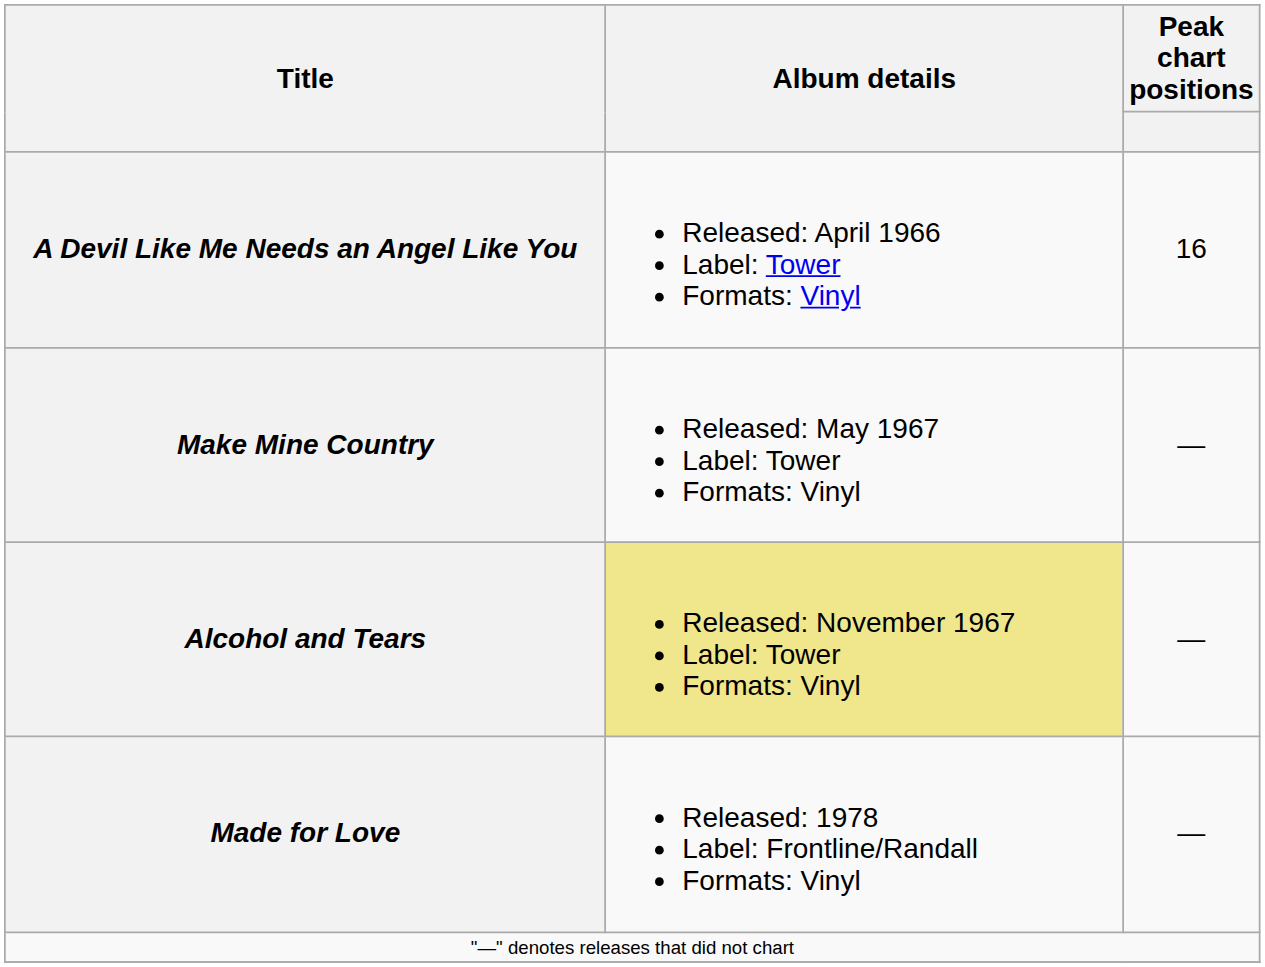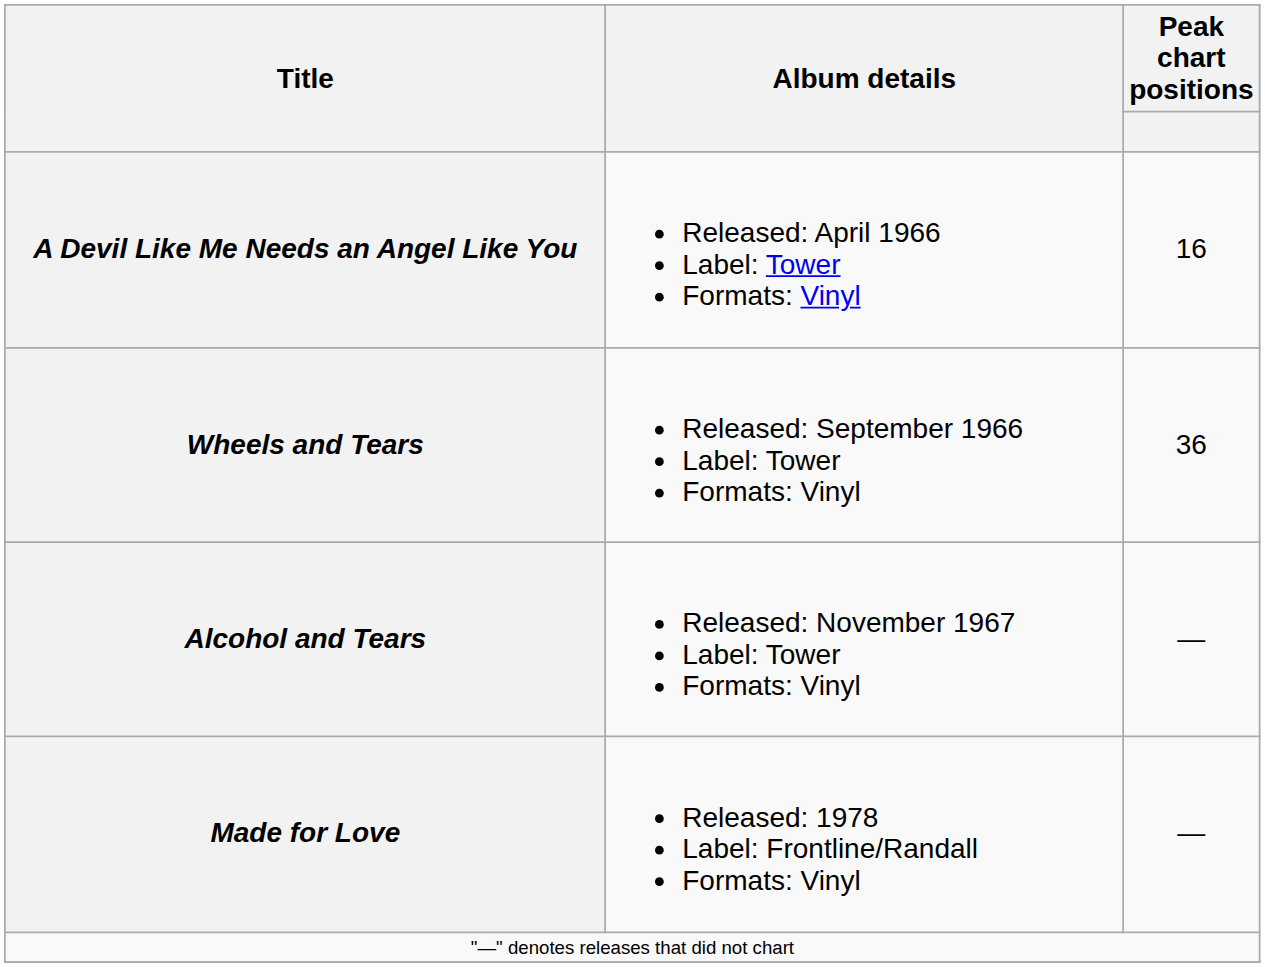 <table class="wikitable plainrowheaders" style="text-align:center;" border="1">
 <tr>
 <th scope="col" rowspan="2" style="width:21em;">Title</th>
 <th scope="col" rowspan="2" style="width:18em;">Album details</th>
 <th scope="col" colspan="1">Peak<br>chart<br>positions</th>
 </tr>
 <tr>
 <th scope="col" style="width:3em;font-size:90%;"><a href='#'></a><br></th>
 </tr>
 <tr>
 <th scope="row"><em>A Devil Like Me Needs an Angel Like You</em><br></th>
 <td align="left"><br><ul><li>Released: April 1966</li><li>Label: <a href='#'>Tower</a></li><li>Formats: <a href='#'>Vinyl</a></li></ul></td>
 <td>16</td>
 </tr>
 <tr>
-<th scope="row"><em>Make Mine Country</em></th>
-<td align="left"><br><ul><li>Released: May 1967</li><li>Label: Tower</li><li>Formats: Vinyl</li></ul></td>
-<td>—</td>
+<th scope="row"><em>Wheels and Tears</em></th>
+<td align="left"><br><ul><li>Released: September 1966</li><li>Label: Tower</li><li>Formats: Vinyl</li></ul></td>
+<td>36</td>
 </tr>
 <tr>
 <th scope="row"><em>Alcohol and Tears</em></th>
-<td align="left" style="background: khaki;"><br><ul><li>Released: November 1967</li><li>Label: Tower</li><li>Formats: Vinyl</li></ul></td>
+<td align="left"><br><ul><li>Released: November 1967</li><li>Label: Tower</li><li>Formats: Vinyl</li></ul></td>
 <td>—</td>
 </tr>
 <tr>
 <th scope="row"><em>Made for Love</em></th>
 <td align="left"><br><ul><li>Released: 1978</li><li>Label: Frontline/Randall</li><li>Formats: Vinyl</li></ul></td>
 <td>—</td>
 </tr>
 <tr>
 <td colspan="3" style="font-size:8pt">"—" denotes releases that did not chart</td>
 </tr>
 <tr>
 </tr>
 </table>
